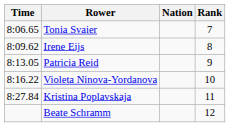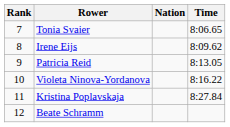 <table class="wikitable sortable" style="text-align:center">
 <tr>
-<th>Time</th>
+<th>Rank</th>
 <th>Rower</th>
 <th>Nation</th>
-<th>Rank</th>
+<th>Time</th>
 </tr>
 <tr>
-<td>8:06.65</td>
+<td>7</td>
 <td align=left data-sort-value="Svaier, Tonia"><a href='#'>Tonia Svaier</a></td>
 <td align=left></td>
-<td>7</td>
+<td>8:06.65</td>
 </tr>
 <tr>
-<td>8:09.62</td>
+<td>8</td>
 <td align=left data-sort-value="Eijs, Irene"><a href='#'>Irene Eijs</a></td>
 <td align=left></td>
-<td>8</td>
+<td>8:09.62</td>
 </tr>
 <tr>
-<td>8:13.05</td>
+<td>9</td>
 <td align=left data-sort-value="Reid, Patricia"><a href='#'>Patricia Reid</a></td>
 <td align=left></td>
-<td>9</td>
+<td>8:13.05</td>
 </tr>
 <tr>
-<td>8:16.22</td>
+<td>10</td>
 <td align=left data-sort-value="Ninova-Yordanova, Violeta"><a href='#'>Violeta Ninova-Yordanova</a></td>
 <td align=left></td>
-<td>10</td>
+<td>8:16.22</td>
 </tr>
 <tr>
-<td>8:27.84</td>
+<td>11</td>
 <td align=left data-sort-value="Poplavskaja, Kristina"><a href='#'>Kristina Poplavskaja</a></td>
 <td align=left></td>
-<td>11</td>
+<td>8:27.84</td>
 </tr>
 <tr>
-<td></td>
+<td>12</td>
 <td align=left data-sort-value="Schramm, Beate"><a href='#'>Beate Schramm</a></td>
 <td align=left></td>
-<td>12</td>
+<td></td>
 </tr>
 </table>
